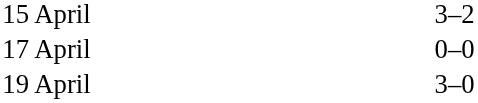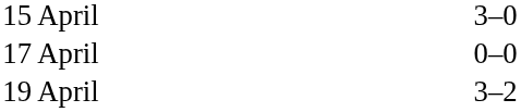 <table cellspacing=1 width=70%>
 <tr>
 <th width=25%></th>
 <th width=30%></th>
 <th width=15%></th>
 <th width=30%></th>
 </tr>
 <tr>
 <td>15 April</td>
 <td align=right></td>
-<td align=center>3–2</td>
+<td align=center>3–0</td>
 <td></td>
 </tr>
 <tr>
 <td>17 April</td>
 <td align=right></td>
 <td align=center>0–0</td>
 <td></td>
 </tr>
 <tr>
 <td>19 April</td>
 <td align=right></td>
-<td align=center>3–0</td>
+<td align=center>3–2</td>
 <td></td>
 </tr>
 </table>
